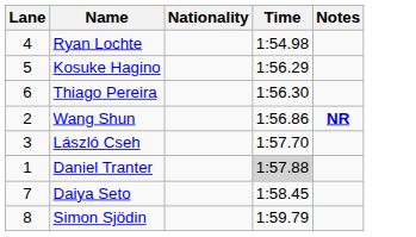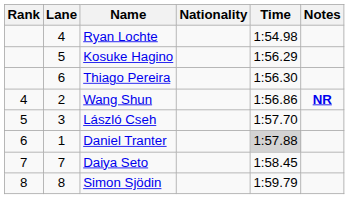 <table class="wikitable sortable" style="text-align:center">
 <tr>
+<th>Rank</th>
 <th>Lane</th>
 <th>Name</th>
 <th>Nationality</th>
 <th>Time</th>
 <th>Notes</th>
 </tr>
 <tr>
+<td></td>
 <td>4</td>
 <td align=left><a href='#'>Ryan Lochte</a></td>
 <td align=left></td>
 <td>1:54.98</td>
 <td></td>
 </tr>
 <tr>
+<td></td>
 <td>5</td>
 <td align=left><a href='#'>Kosuke Hagino</a></td>
 <td align=left></td>
 <td>1:56.29</td>
 <td></td>
 </tr>
 <tr>
+<td></td>
 <td>6</td>
 <td align=left><a href='#'>Thiago Pereira</a></td>
 <td align=left></td>
 <td>1:56.30</td>
 <td></td>
 </tr>
 <tr>
+<td>4</td>
 <td>2</td>
 <td align=left><a href='#'>Wang Shun</a></td>
 <td align=left></td>
 <td>1:56.86</td>
 <td><strong><a href='#'>NR</a></strong></td>
 </tr>
 <tr>
+<td>5</td>
 <td>3</td>
 <td align=left><a href='#'>László Cseh</a></td>
 <td align=left></td>
 <td>1:57.70</td>
 <td></td>
 </tr>
 <tr>
+<td>6</td>
 <td>1</td>
 <td align=left><a href='#'>Daniel Tranter</a></td>
 <td align=left></td>
 <td style="background: lightgrey;">1:57.88</td>
 <td></td>
 </tr>
 <tr>
 <td>7</td>
+<td>7</td>
 <td align=left><a href='#'>Daiya Seto</a></td>
 <td align=left></td>
 <td>1:58.45</td>
 <td></td>
 </tr>
 <tr>
 <td>8</td>
+<td>8</td>
 <td align=left><a href='#'>Simon Sjödin</a></td>
 <td align=left></td>
 <td>1:59.79</td>
 <td></td>
 </tr>
 </table>
